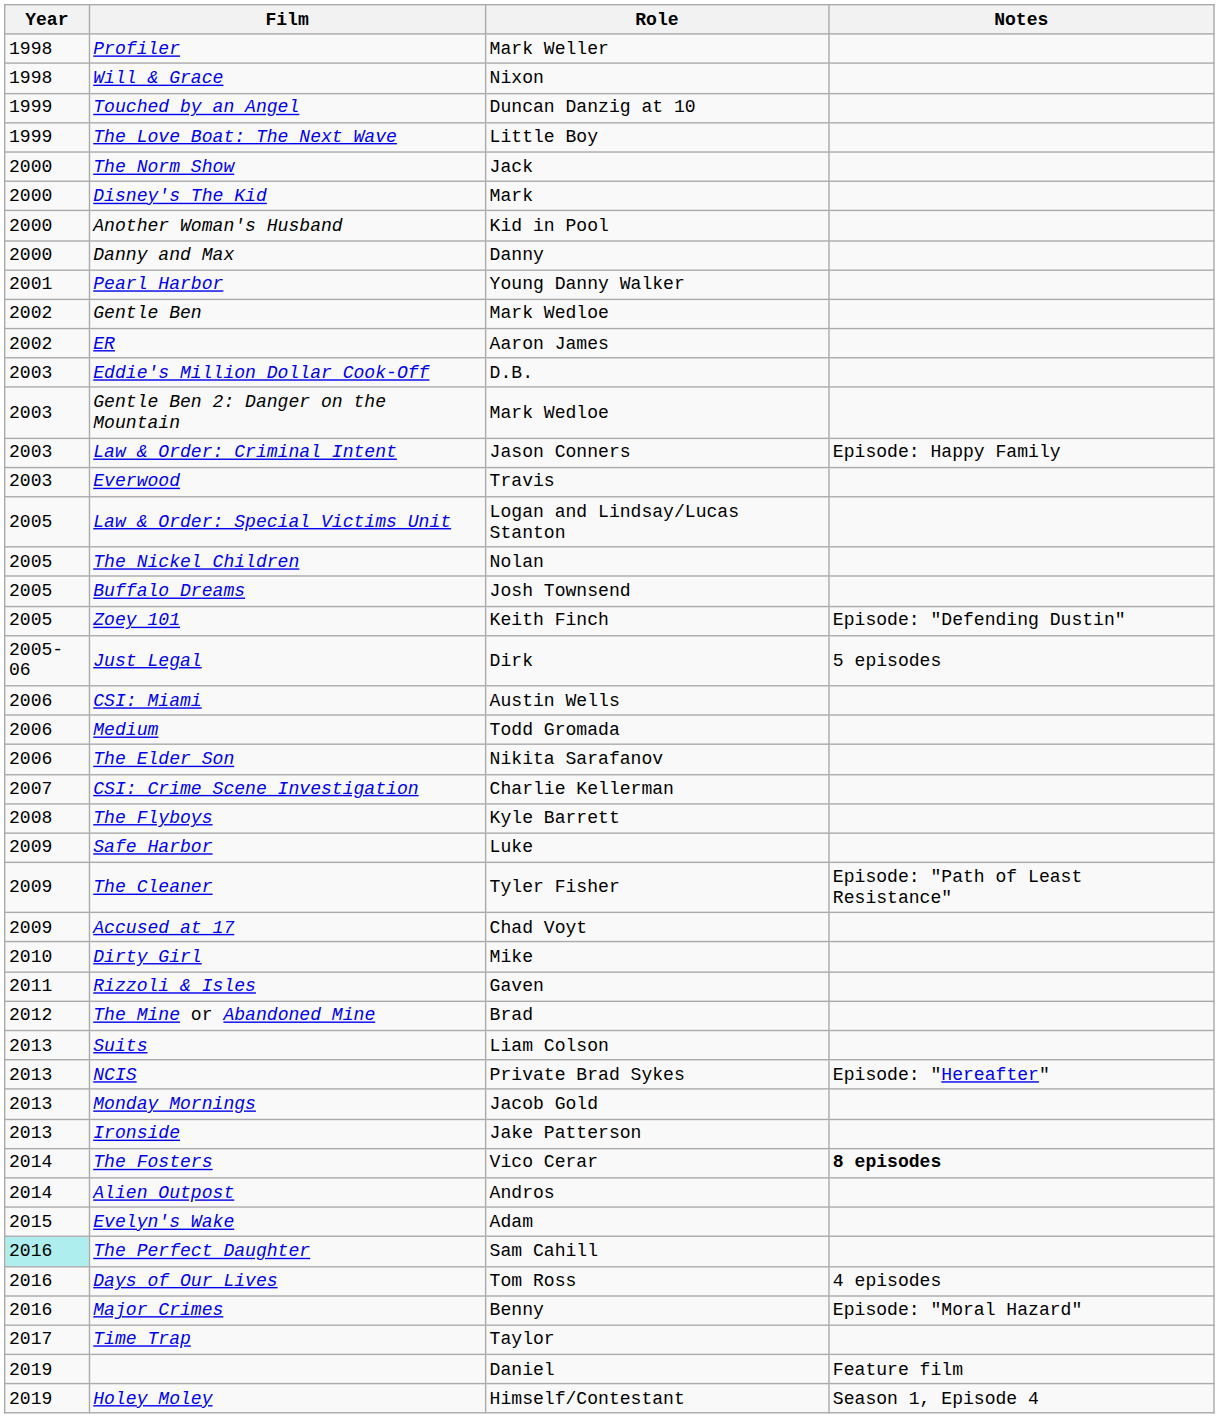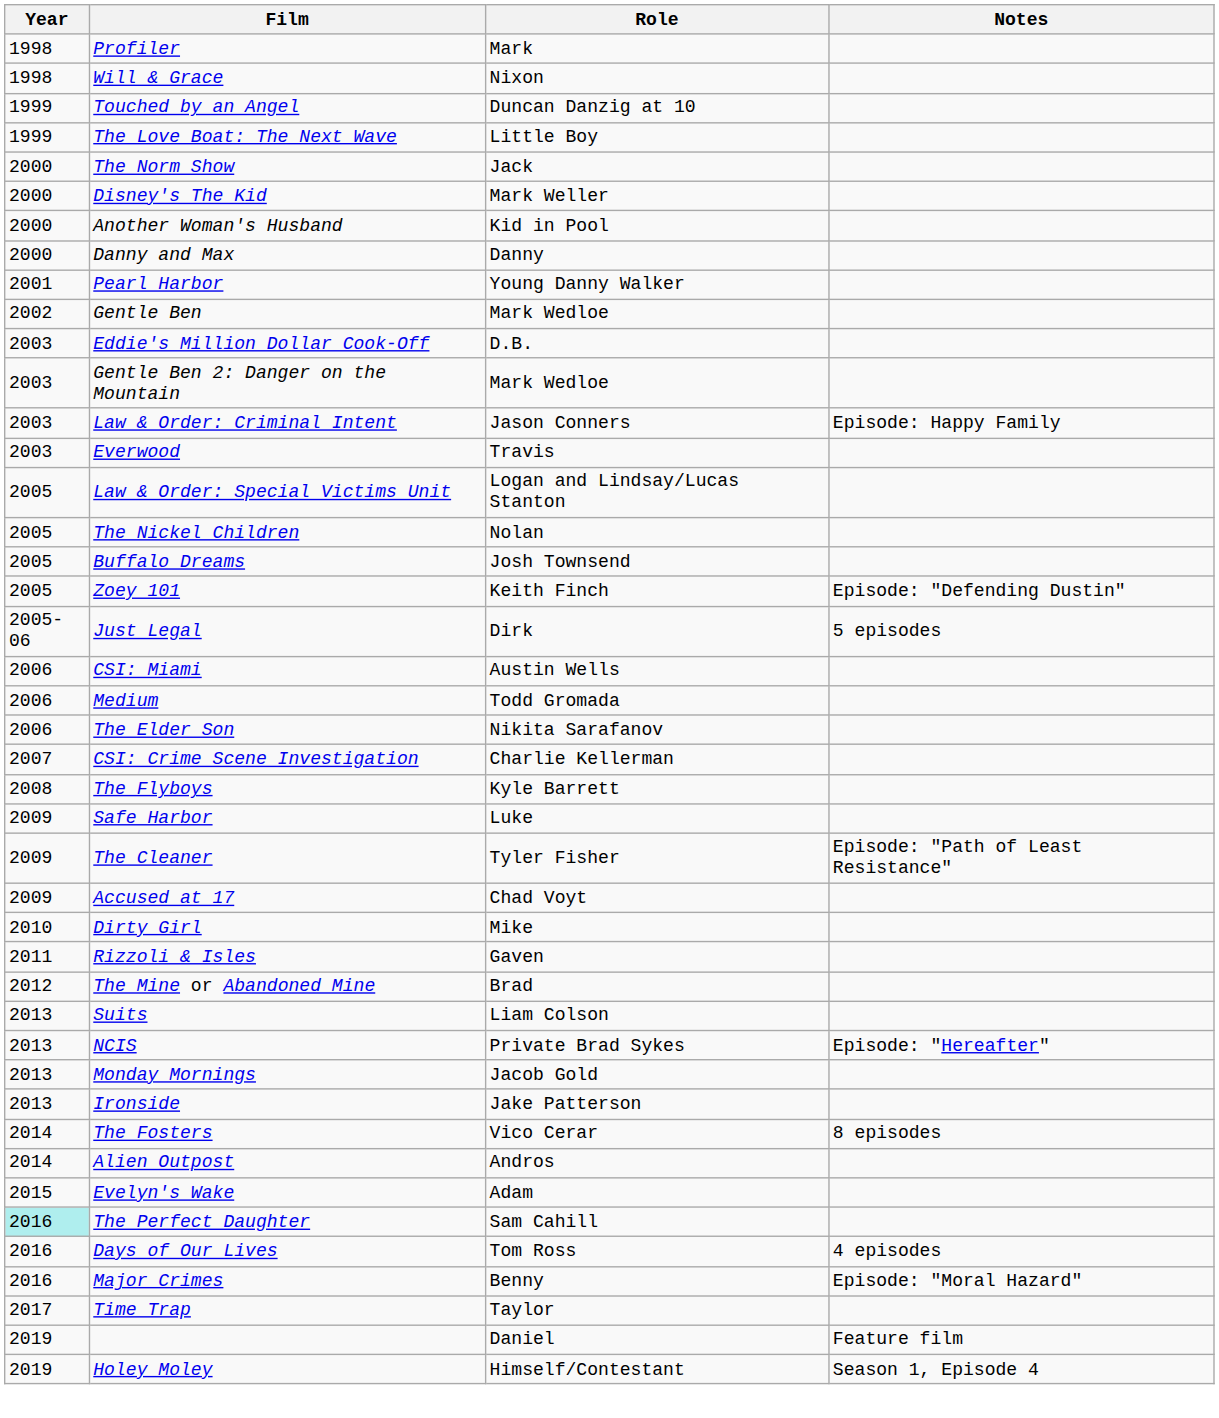 <table class="wikitable sortable">
 <tr>
 <th>Year</th>
 <th>Film</th>
 <th>Role</th>
 <th>Notes</th>
 </tr>
 <tr>
 <td>1998</td>
 <td><em><a href='#'>Profiler</a></em></td>
-<td>Mark Weller</td>
+<td>Mark</td>
 <td></td>
 </tr>
 <tr>
 <td>1998</td>
 <td><em><a href='#'>Will & Grace</a></em></td>
 <td>Nixon</td>
 <td></td>
 </tr>
 <tr>
 <td>1999</td>
 <td><em><a href='#'>Touched by an Angel</a></em></td>
 <td>Duncan Danzig at 10</td>
 <td></td>
 </tr>
 <tr>
 <td>1999</td>
 <td><em><a href='#'>The Love Boat: The Next Wave</a></em></td>
 <td>Little Boy</td>
 <td></td>
 </tr>
 <tr>
 <td>2000</td>
 <td><em><a href='#'>The Norm Show</a></em></td>
 <td>Jack</td>
 <td></td>
 </tr>
 <tr>
 <td>2000</td>
 <td><em><a href='#'>Disney's The Kid</a></em></td>
-<td>Mark</td>
+<td>Mark Weller</td>
 <td></td>
 </tr>
 <tr>
 <td>2000</td>
 <td><em>Another Woman's Husband</em></td>
 <td>Kid in Pool</td>
 <td></td>
 </tr>
 <tr>
 <td>2000</td>
 <td><em>Danny and Max</em></td>
 <td>Danny</td>
 <td></td>
 </tr>
 <tr>
 <td>2001</td>
 <td><em><a href='#'>Pearl Harbor</a></em></td>
 <td>Young Danny Walker</td>
 <td></td>
 </tr>
 <tr>
 <td>2002</td>
 <td><em>Gentle Ben</em></td>
 <td>Mark Wedloe</td>
-<td></td>
-</tr>
-<tr>
-<td>2002</td>
-<td><em><a href='#'>ER</a></em></td>
-<td>Aaron James</td>
 <td></td>
 </tr>
 <tr>
 <td>2003</td>
 <td><em><a href='#'>Eddie's Million Dollar Cook-Off</a></em></td>
 <td>D.B.</td>
 <td></td>
 </tr>
 <tr>
 <td>2003</td>
 <td><em>Gentle Ben 2: Danger on the Mountain</em></td>
 <td>Mark Wedloe</td>
 <td></td>
 </tr>
 <tr>
 <td>2003</td>
 <td><em><a href='#'>Law & Order: Criminal Intent</a></em></td>
 <td>Jason Conners</td>
 <td>Episode: Happy Family</td>
 </tr>
 <tr>
 <td>2003</td>
 <td><em><a href='#'>Everwood</a></em></td>
 <td>Travis</td>
 <td></td>
 </tr>
 <tr>
 <td>2005</td>
 <td><em><a href='#'>Law & Order: Special Victims Unit</a></em></td>
 <td>Logan and Lindsay/Lucas Stanton</td>
 <td></td>
 </tr>
 <tr>
 <td>2005</td>
 <td><em><a href='#'>The Nickel Children</a></em></td>
 <td>Nolan</td>
 <td></td>
 </tr>
 <tr>
 <td>2005</td>
 <td><em><a href='#'>Buffalo Dreams</a></em></td>
 <td>Josh Townsend</td>
 <td></td>
 </tr>
 <tr>
 <td>2005</td>
 <td><em><a href='#'>Zoey 101</a></em></td>
 <td>Keith Finch</td>
 <td>Episode: "Defending Dustin"</td>
 </tr>
 <tr>
 <td>2005-06</td>
 <td><em><a href='#'>Just Legal</a></em></td>
 <td>Dirk</td>
 <td>5 episodes</td>
 </tr>
 <tr>
 <td>2006</td>
 <td><em><a href='#'>CSI: Miami</a></em></td>
 <td>Austin Wells</td>
 <td></td>
 </tr>
 <tr>
 <td>2006</td>
 <td><em><a href='#'>Medium</a></em></td>
 <td>Todd Gromada</td>
 <td></td>
 </tr>
 <tr>
 <td>2006</td>
 <td><em><a href='#'>The Elder Son</a></em></td>
 <td>Nikita Sarafanov</td>
 <td></td>
 </tr>
 <tr>
 <td>2007</td>
 <td><em><a href='#'>CSI: Crime Scene Investigation</a></em></td>
 <td>Charlie Kellerman</td>
 <td></td>
 </tr>
 <tr>
 <td>2008</td>
 <td><em><a href='#'>The Flyboys</a></em></td>
 <td>Kyle Barrett</td>
 <td></td>
 </tr>
 <tr>
 <td>2009</td>
 <td><em><a href='#'>Safe Harbor</a></em></td>
 <td>Luke</td>
 <td></td>
 </tr>
 <tr>
 <td>2009</td>
 <td><em><a href='#'>The Cleaner</a></em></td>
 <td>Tyler Fisher</td>
 <td>Episode: "Path of Least Resistance"</td>
 </tr>
 <tr>
 <td>2009</td>
 <td><em><a href='#'>Accused at 17</a></em></td>
 <td>Chad Voyt</td>
 <td></td>
 </tr>
 <tr>
 <td>2010</td>
 <td><em><a href='#'>Dirty Girl</a></em></td>
 <td>Mike</td>
 <td></td>
 </tr>
 <tr>
 <td>2011</td>
 <td><em><a href='#'>Rizzoli & Isles</a></em></td>
 <td>Gaven</td>
 <td></td>
 </tr>
 <tr>
 <td>2012</td>
 <td><em><a href='#'>The Mine</a></em> or <em><a href='#'>Abandoned Mine</a></em></td>
 <td>Brad</td>
 <td></td>
 </tr>
 <tr>
 <td>2013</td>
 <td><em><a href='#'>Suits</a></em></td>
 <td>Liam Colson</td>
 <td></td>
 </tr>
 <tr>
 <td>2013</td>
 <td><em><a href='#'>NCIS</a></em></td>
 <td>Private Brad Sykes</td>
 <td>Episode: "<a href='#'>Hereafter</a>"</td>
 </tr>
 <tr>
 <td>2013</td>
 <td><em><a href='#'>Monday Mornings</a></em></td>
 <td>Jacob Gold</td>
 <td></td>
 </tr>
 <tr>
 <td>2013</td>
 <td><em><a href='#'>Ironside</a></em></td>
 <td>Jake Patterson</td>
 <td></td>
 </tr>
 <tr>
 <td>2014</td>
 <td><em><a href='#'>The Fosters</a></em></td>
 <td>Vico Cerar</td>
-<td><strong>8 episodes</strong></td>
+<td>8 episodes</td>
 </tr>
 <tr>
 <td>2014</td>
 <td><em><a href='#'>Alien Outpost</a></em></td>
 <td>Andros</td>
 <td></td>
 </tr>
 <tr>
 <td>2015</td>
 <td><em><a href='#'>Evelyn's Wake</a></em></td>
 <td>Adam</td>
 <td></td>
 </tr>
 <tr>
 <td style="background: paleturquoise;">2016</td>
 <td><em><a href='#'>The Perfect Daughter</a></em></td>
 <td>Sam Cahill</td>
 <td></td>
 </tr>
 <tr>
 <td>2016</td>
 <td><em><a href='#'>Days of Our Lives</a></em></td>
 <td>Tom Ross</td>
 <td>4 episodes</td>
 </tr>
 <tr>
 <td>2016</td>
 <td><a href='#'><em>Major Crimes</em></a></td>
 <td>Benny</td>
 <td>Episode: "Moral Hazard"</td>
 </tr>
 <tr>
 <td>2017</td>
 <td><em><a href='#'>Time Trap</a></em></td>
 <td>Taylor</td>
 <td></td>
 </tr>
 <tr>
 <td>2019</td>
 <td></td>
 <td>Daniel</td>
 <td>Feature film</td>
 </tr>
 <tr>
 <td>2019</td>
 <td><em><a href='#'>Holey Moley</a></em></td>
 <td>Himself/Contestant</td>
 <td>Season 1, Episode 4</td>
 </tr>
 </table>
